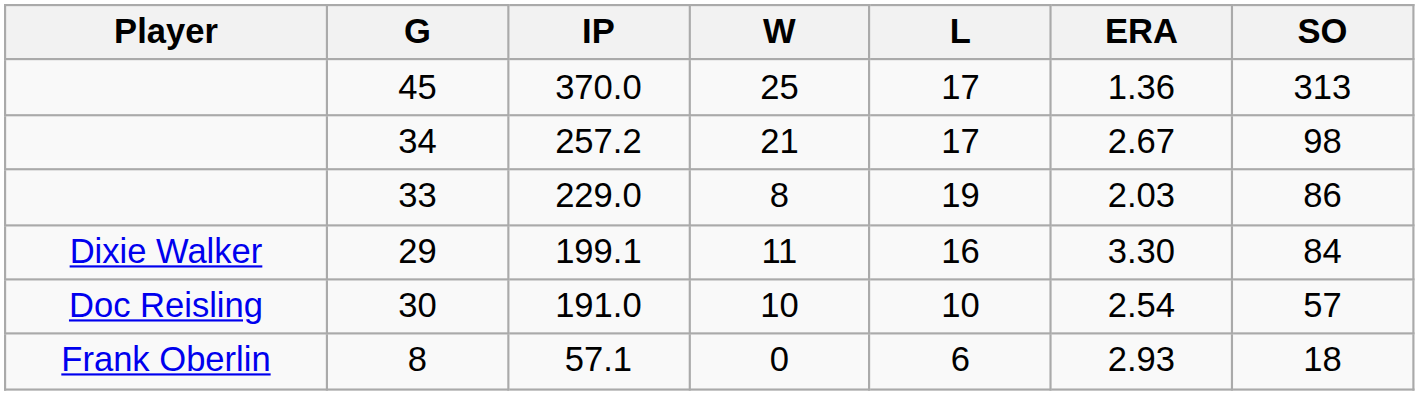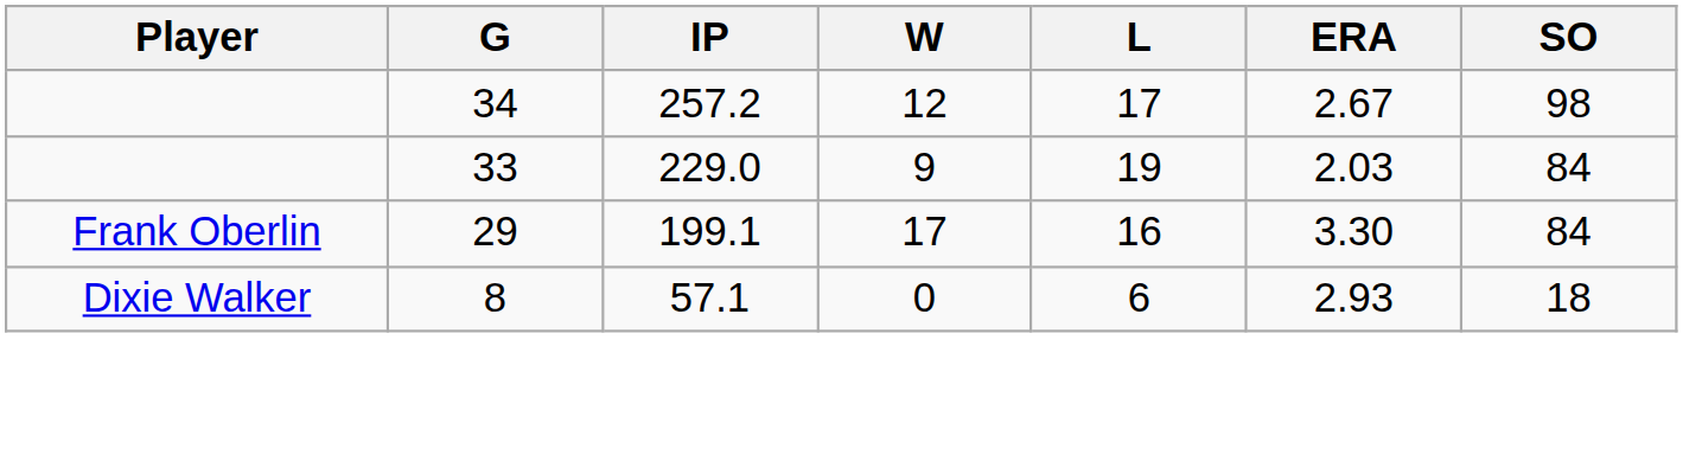 <table class="wikitable sortable">
 <tr>
 <th bgcolor="#DDDDFF" width="16%">Player</th>
 <th bgcolor="#DDDDFF" width="9%">G</th>
 <th bgcolor="#DDDDFF" width="9%">IP</th>
 <th bgcolor="#DDDDFF" width="9%">W</th>
 <th bgcolor="#DDDDFF" width="9%">L</th>
 <th bgcolor="#DDDDFF" width="9%">ERA</th>
 <th bgcolor="#DDDDFF" width="9%">SO</th>
 </tr>
 <tr align="center">
 <td></td>
-<td>45</td>
-<td>370.0</td>
-<td>25</td>
-<td>17</td>
-<td>1.36</td>
-<td>313</td>
-</tr>
-<tr align="center">
-<td></td>
 <td>34</td>
 <td>257.2</td>
-<td>21</td>
+<td>12</td>
 <td>17</td>
 <td>2.67</td>
 <td>98</td>
 </tr>
 <tr align="center">
 <td></td>
 <td>33</td>
 <td>229.0</td>
-<td>8</td>
+<td>9</td>
 <td>19</td>
 <td>2.03</td>
-<td>86</td>
+<td>84</td>
 </tr>
 <tr align="center">
-<td><a href='#'>Dixie Walker</a></td>
+<td><a href='#'>Frank Oberlin</a></td>
 <td>29</td>
 <td>199.1</td>
-<td>11</td>
+<td>17</td>
 <td>16</td>
 <td>3.30</td>
 <td>84</td>
 </tr>
 <tr align=center>
-<td><a href='#'>Doc Reisling</a></td>
-<td>30</td>
-<td>191.0</td>
-<td>10</td>
-<td>10</td>
-<td>2.54</td>
-<td>57</td>
-</tr>
-<tr align=center>
-<td><a href='#'>Frank Oberlin</a></td>
+<td><a href='#'>Dixie Walker</a></td>
 <td>8</td>
 <td>57.1</td>
 <td>0</td>
 <td>6</td>
 <td>2.93</td>
 <td>18</td>
 </tr>
 </table>
